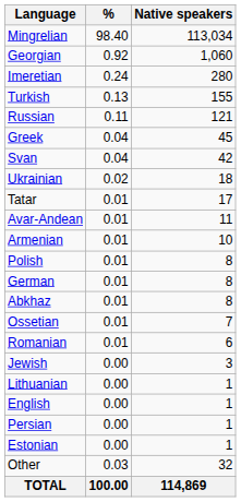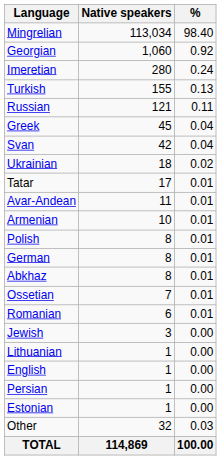 <table class="wikitable sortable">
 <tr>
 <th>Language</th>
+<th>Native speakers</th>
 <th>%</th>
-<th>Native speakers</th>
 </tr>
 <tr>
 <td><a href='#'>Mingrelian</a></td>
+<td align="right">113,034</td>
 <td align="right">98.40</td>
-<td align="right">113,034</td>
 </tr>
 <tr>
 <td><a href='#'>Georgian</a></td>
+<td align="right">1,060</td>
 <td align="right">0.92</td>
-<td align="right">1,060</td>
 </tr>
 <tr>
 <td><a href='#'>Imeretian</a></td>
+<td align="right">280</td>
 <td align="right">0.24</td>
-<td align="right">280</td>
 </tr>
 <tr>
 <td><a href='#'>Turkish</a></td>
+<td align="right">155</td>
 <td align="right">0.13</td>
-<td align="right">155</td>
 </tr>
 <tr>
 <td><a href='#'>Russian</a></td>
+<td align="right">121</td>
 <td align="right">0.11</td>
-<td align="right">121</td>
 </tr>
 <tr>
 <td><a href='#'>Greek</a></td>
+<td align="right">45</td>
 <td align="right">0.04</td>
-<td align="right">45</td>
 </tr>
 <tr>
 <td><a href='#'>Svan</a></td>
+<td align="right">42</td>
 <td align="right">0.04</td>
-<td align="right">42</td>
 </tr>
 <tr>
 <td><a href='#'>Ukrainian</a></td>
+<td align="right">18</td>
 <td align="right">0.02</td>
-<td align="right">18</td>
 </tr>
 <tr>
 <td>Tatar</td>
+<td align="right">17</td>
 <td align="right">0.01</td>
-<td align="right">17</td>
 </tr>
 <tr>
 <td><a href='#'>Avar-Andean</a></td>
+<td align="right">11</td>
 <td align="right">0.01</td>
-<td align="right">11</td>
 </tr>
 <tr>
 <td><a href='#'>Armenian</a></td>
+<td align="right">10</td>
 <td align="right">0.01</td>
-<td align="right">10</td>
 </tr>
 <tr>
 <td><a href='#'>Polish</a></td>
+<td align="right">8</td>
 <td align="right">0.01</td>
-<td align="right">8</td>
 </tr>
 <tr>
 <td><a href='#'>German</a></td>
+<td align="right">8</td>
 <td align="right">0.01</td>
-<td align="right">8</td>
 </tr>
 <tr>
 <td><a href='#'>Abkhaz</a></td>
+<td align="right">8</td>
 <td align="right">0.01</td>
-<td align="right">8</td>
 </tr>
 <tr>
 <td><a href='#'>Ossetian</a></td>
+<td align="right">7</td>
 <td align="right">0.01</td>
-<td align="right">7</td>
 </tr>
 <tr>
 <td><a href='#'>Romanian</a></td>
+<td align="right">6</td>
 <td align="right">0.01</td>
-<td align="right">6</td>
 </tr>
 <tr>
 <td><a href='#'>Jewish</a></td>
+<td align="right">3</td>
 <td align="right">0.00</td>
-<td align="right">3</td>
 </tr>
 <tr>
 <td><a href='#'>Lithuanian</a></td>
+<td align="right">1</td>
 <td align="right">0.00</td>
-<td align="right">1</td>
 </tr>
 <tr>
 <td><a href='#'>English</a></td>
+<td align="right">1</td>
 <td align="right">0.00</td>
-<td align="right">1</td>
 </tr>
 <tr>
 <td><a href='#'>Persian</a></td>
+<td align="right">1</td>
 <td align="right">0.00</td>
-<td align="right">1</td>
 </tr>
 <tr>
 <td><a href='#'>Estonian</a></td>
+<td align="right">1</td>
 <td align="right">0.00</td>
-<td align="right">1</td>
 </tr>
 <tr>
 <td>Other</td>
+<td align="right">32</td>
 <td align="right">0.03</td>
-<td align="right">32</td>
 </tr>
 <tr>
 <th>TOTAL</th>
+<th>114,869</th>
 <th>100.00</th>
-<th>114,869</th>
 </tr>
 </table>
